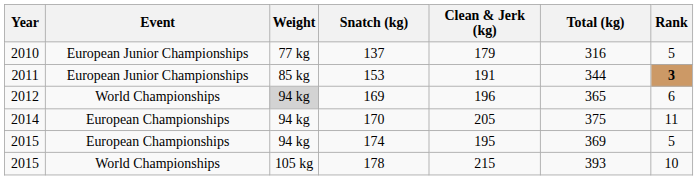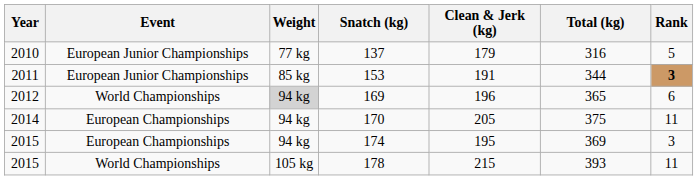 <table class="wikitable" style="text-align:center;">
 <tr>
 <th style="width:40px;">Year</th>
 <th style="width:250px;">Event</th>
 <th style="width:40px;">Weight</th>
 <th style="width:120px;">Snatch (kg)</th>
 <th style="width:120px;">Clean & Jerk (kg)</th>
 <th style="width:120px;">Total (kg)</th>
 <th style="width:40px;">Rank</th>
 </tr>
 <tr>
 <td>2010</td>
 <td>European Junior Championships</td>
 <td>77 kg</td>
 <td>137</td>
 <td>179</td>
 <td>316</td>
 <td>5</td>
 </tr>
 <tr>
 <td>2011</td>
 <td>European Junior Championships</td>
 <td>85 kg</td>
 <td>153</td>
 <td>191</td>
 <td>344</td>
 <td style="background-color:#CC9966;"><strong>3</strong></td>
 </tr>
 <tr>
 <td>2012</td>
 <td>World Championships</td>
 <td style="background: lightgrey;">94 kg</td>
 <td>169</td>
 <td>196</td>
 <td>365</td>
 <td>6</td>
 </tr>
 <tr>
 <td>2014</td>
 <td>European Championships</td>
 <td>94 kg</td>
 <td>170</td>
 <td>205</td>
 <td>375</td>
 <td>11</td>
 </tr>
 <tr>
 <td>2015</td>
 <td>European Championships</td>
 <td>94 kg</td>
 <td>174</td>
 <td>195</td>
 <td>369</td>
-<td>5</td>
+<td>3</td>
 </tr>
 <tr>
 <td>2015</td>
 <td>World Championships</td>
 <td>105 kg</td>
 <td>178</td>
 <td>215</td>
 <td>393</td>
-<td>10</td>
+<td>11</td>
 </tr>
 </table>
